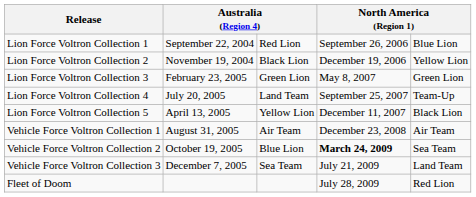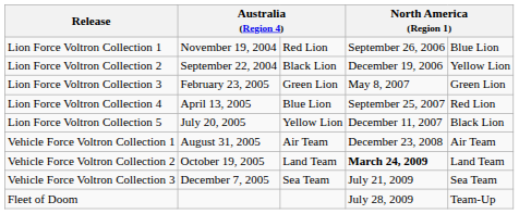 <table class="wikitable">
 <tr>
 <th>Release</th>
 <th colspan="2">Australia<br><small>(<a href='#'>Region 4</a>)</small></th>
 <th colspan="2">North America<br><small>(Region 1)</small></th>
 </tr>
 <tr>
 <td>Lion Force Voltron Collection 1</td>
-<td>September 22, 2004</td>
+<td>November 19, 2004</td>
 <td>Red Lion</td>
 <td>September 26, 2006</td>
 <td>Blue Lion</td>
 </tr>
 <tr>
 <td>Lion Force Voltron Collection 2</td>
-<td>November 19, 2004</td>
+<td>September 22, 2004</td>
 <td>Black Lion</td>
 <td>December 19, 2006</td>
 <td>Yellow Lion</td>
 </tr>
 <tr>
 <td>Lion Force Voltron Collection 3</td>
 <td>February 23, 2005</td>
 <td>Green Lion</td>
 <td>May 8, 2007</td>
 <td>Green Lion</td>
 </tr>
 <tr>
 <td>Lion Force Voltron Collection 4</td>
-<td>July 20, 2005</td>
-<td>Land Team</td>
+<td>April 13, 2005</td>
+<td>Blue Lion</td>
 <td>September 25, 2007</td>
-<td>Team-Up</td>
+<td>Red Lion</td>
 </tr>
 <tr>
 <td>Lion Force Voltron Collection 5</td>
-<td>April 13, 2005</td>
+<td>July 20, 2005</td>
 <td>Yellow Lion</td>
 <td>December 11, 2007</td>
 <td>Black Lion</td>
 </tr>
 <tr>
 <td>Vehicle Force Voltron Collection 1</td>
 <td>August 31, 2005</td>
 <td>Air Team</td>
 <td>December 23, 2008</td>
 <td>Air Team</td>
 </tr>
 <tr>
 <td>Vehicle Force Voltron Collection 2</td>
 <td>October 19, 2005</td>
-<td>Blue Lion</td>
+<td>Land Team</td>
 <td><strong>March 24, 2009</strong></td>
-<td>Sea Team</td>
+<td>Land Team</td>
 </tr>
 <tr>
 <td>Vehicle Force Voltron Collection 3</td>
 <td>December 7, 2005</td>
 <td>Sea Team</td>
 <td>July 21, 2009</td>
-<td>Land Team</td>
+<td>Sea Team</td>
 </tr>
 <tr>
 <td>Fleet of Doom</td>
 <td></td>
 <td></td>
 <td>July 28, 2009</td>
-<td>Red Lion</td>
+<td>Team-Up</td>
 </tr>
 </table>
